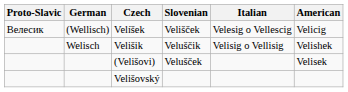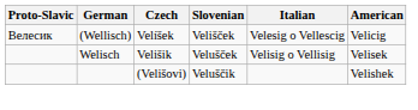 <table class="wikitable">
 <tr>
 <th><strong>Proto-Slavic</strong></th>
 <th><strong>German</strong></th>
 <th><strong>Czech</strong></th>
 <th><strong>Slovenian</strong></th>
 <th><strong>Italian </strong></th>
 <th><strong>American</strong></th>
 </tr>
 <tr>
 <td>Велесик</td>
 <td>(Wellisch)</td>
 <td>Velíšek</td>
 <td>Velišček</td>
 <td>Velesig o Vellescig</td>
 <td>Velicig</td>
 </tr>
 <tr>
 <td></td>
 <td>Welisch</td>
 <td>Velišik</td>
-<td>Veluščik</td>
+<td>Velušček</td>
 <td>Velisig o Vellisig</td>
-<td>Velishek</td>
+<td>Velisek</td>
 </tr>
 <tr>
 <td></td>
 <td></td>
 <td>(Velišovi)</td>
-<td>Velušček</td>
+<td>Veluščik</td>
 <td></td>
-<td>Velisek</td>
-</tr>
-<tr>
-<td></td>
-<td></td>
-<td>Velišovský</td>
-<td></td>
-<td></td>
-<td></td>
+<td>Velishek</td>
 </tr>
 </table>
